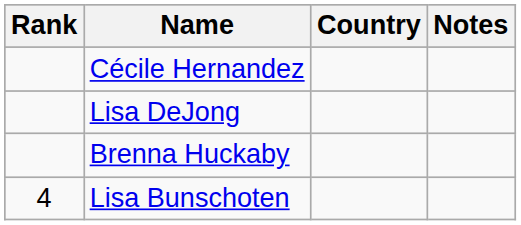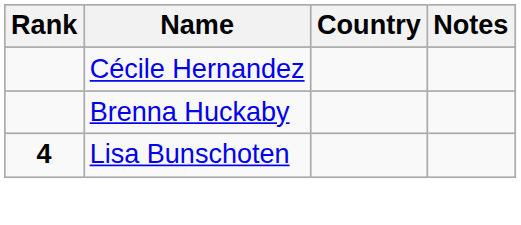 <table class="wikitable" style="text-align:center;">
 <tr>
 <th>Rank</th>
 <th>Name</th>
 <th>Country</th>
 <th>Notes</th>
 </tr>
 <tr>
 <td></td>
 <td align=left><a href='#'>Cécile Hernandez</a></td>
 <td align=left></td>
 <td></td>
 </tr>
 <tr>
 <td></td>
-<td align=left><a href='#'>Lisa DeJong</a></td>
-<td align=left></td>
-<td></td>
-</tr>
-<tr>
-<td></td>
 <td align=left><a href='#'>Brenna Huckaby</a></td>
 <td align=left></td>
 <td></td>
 </tr>
 <tr>
-<td>4</td>
+<td><strong>4</strong></td>
 <td align=left><a href='#'>Lisa Bunschoten</a></td>
 <td align=left></td>
 <td></td>
 </tr>
 </table>
